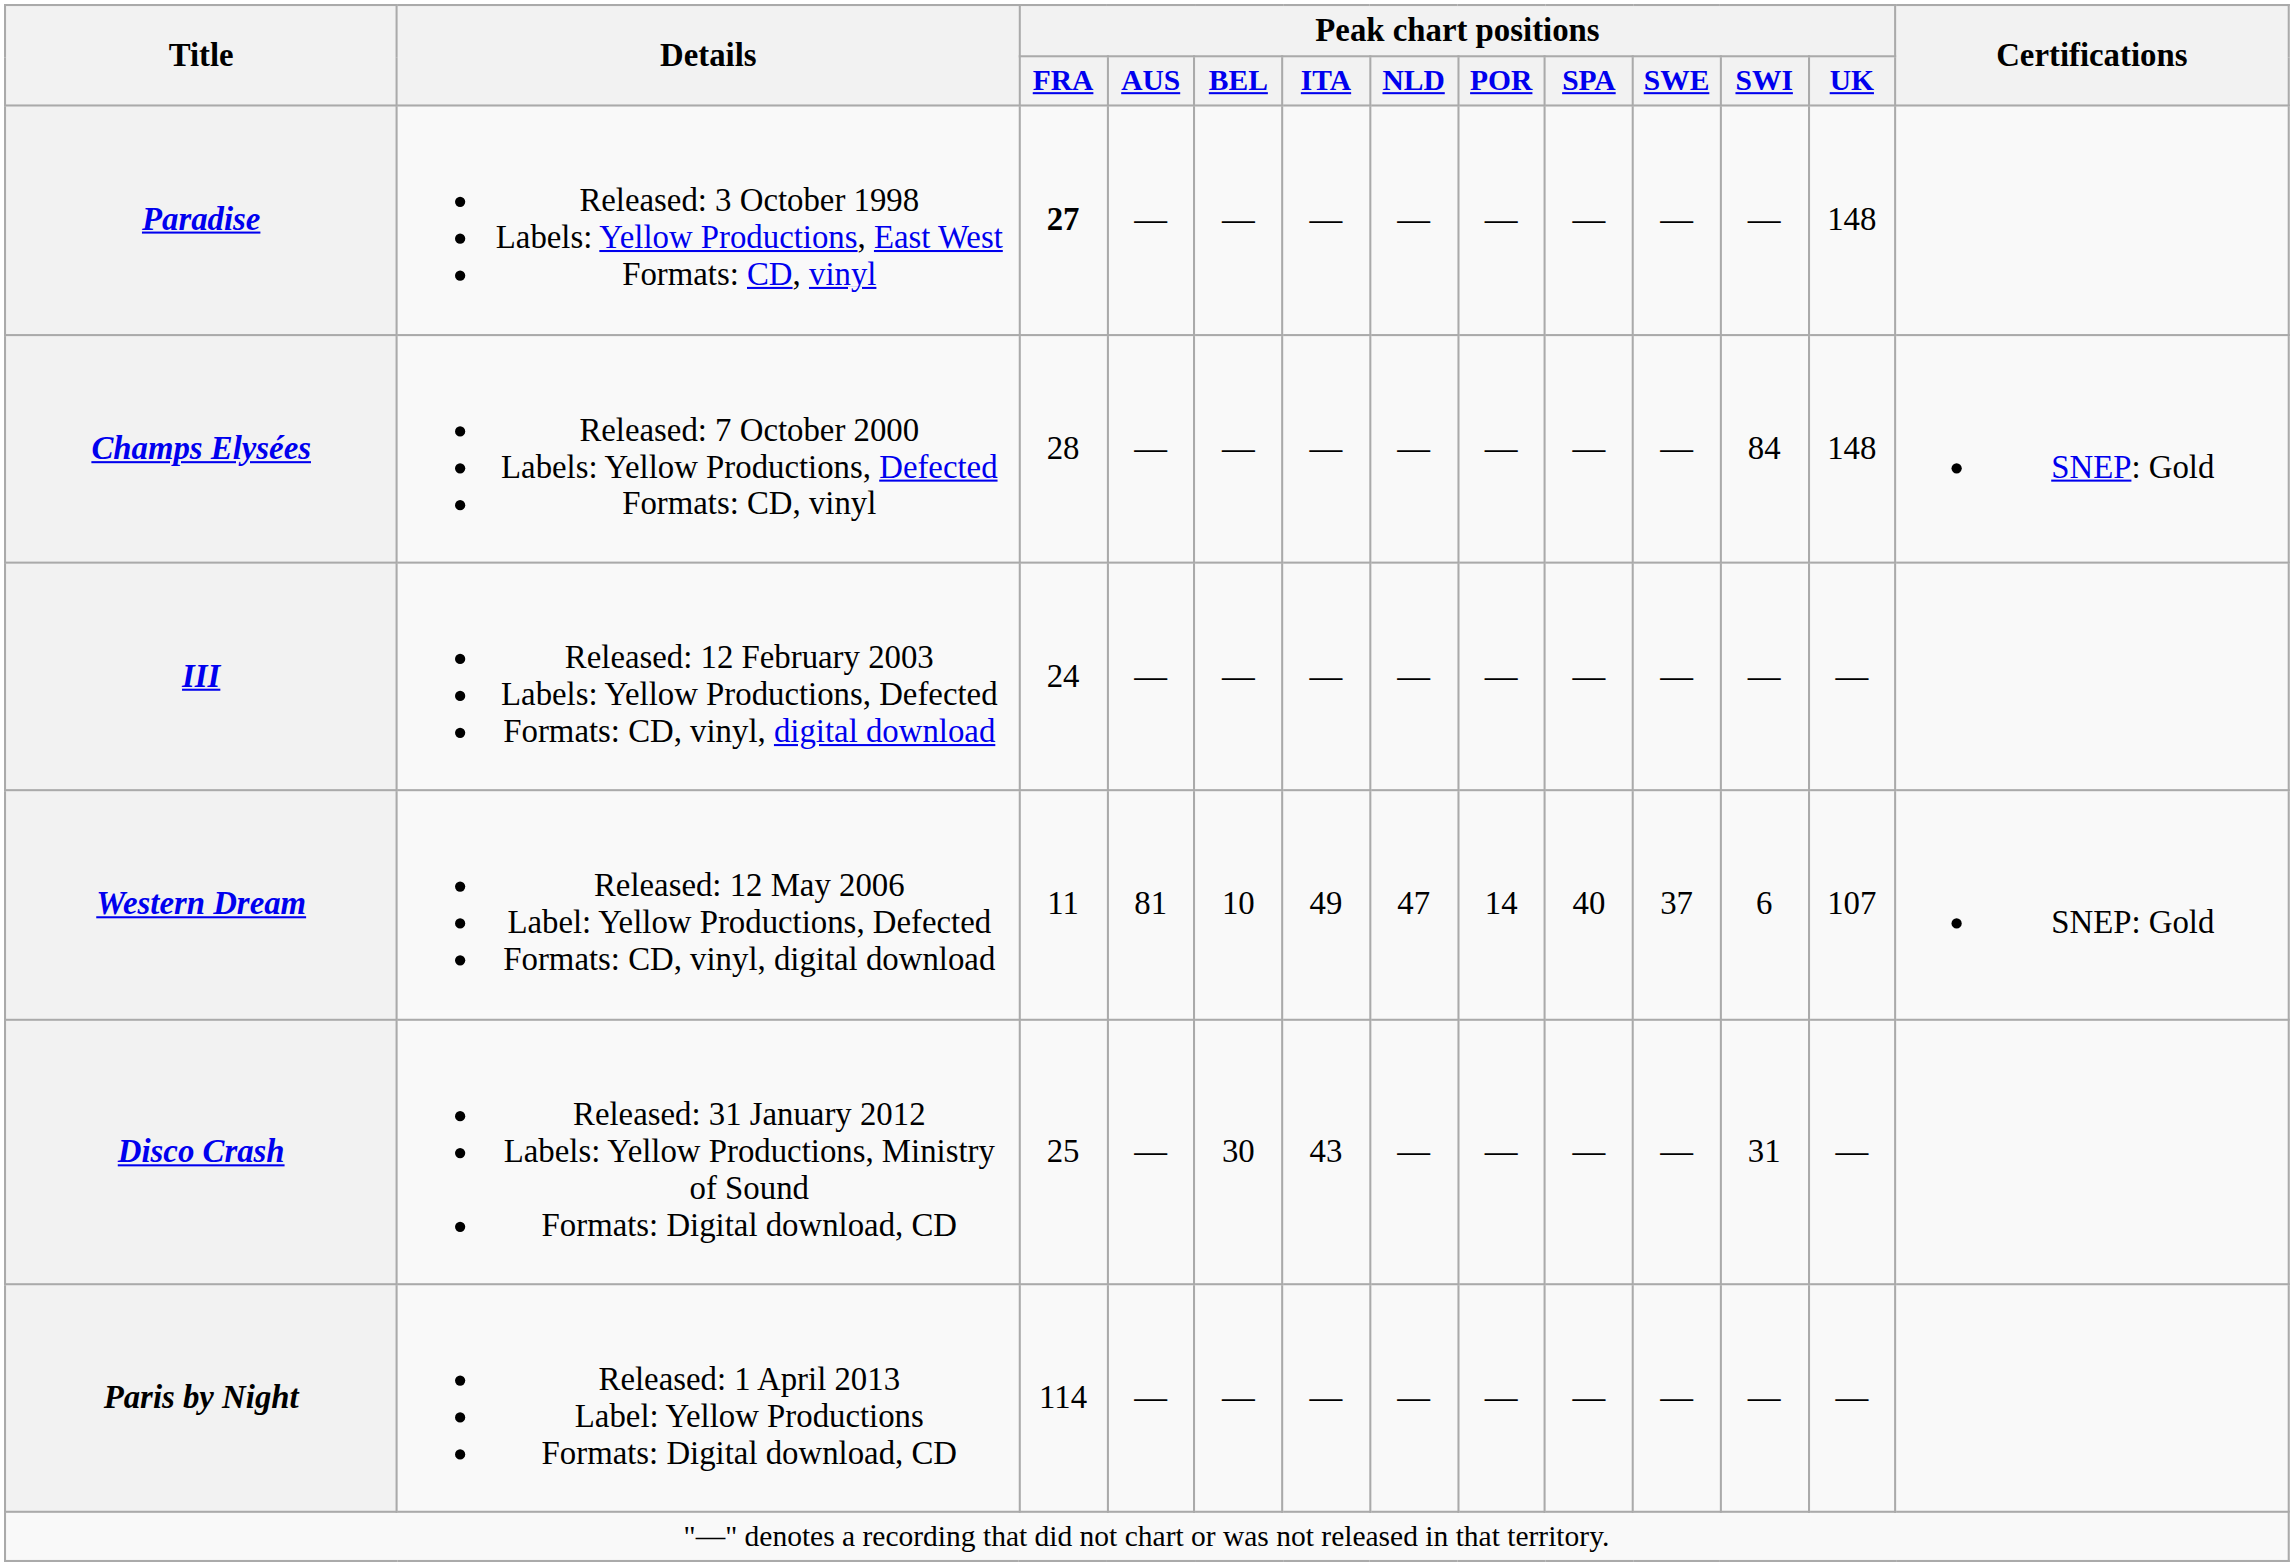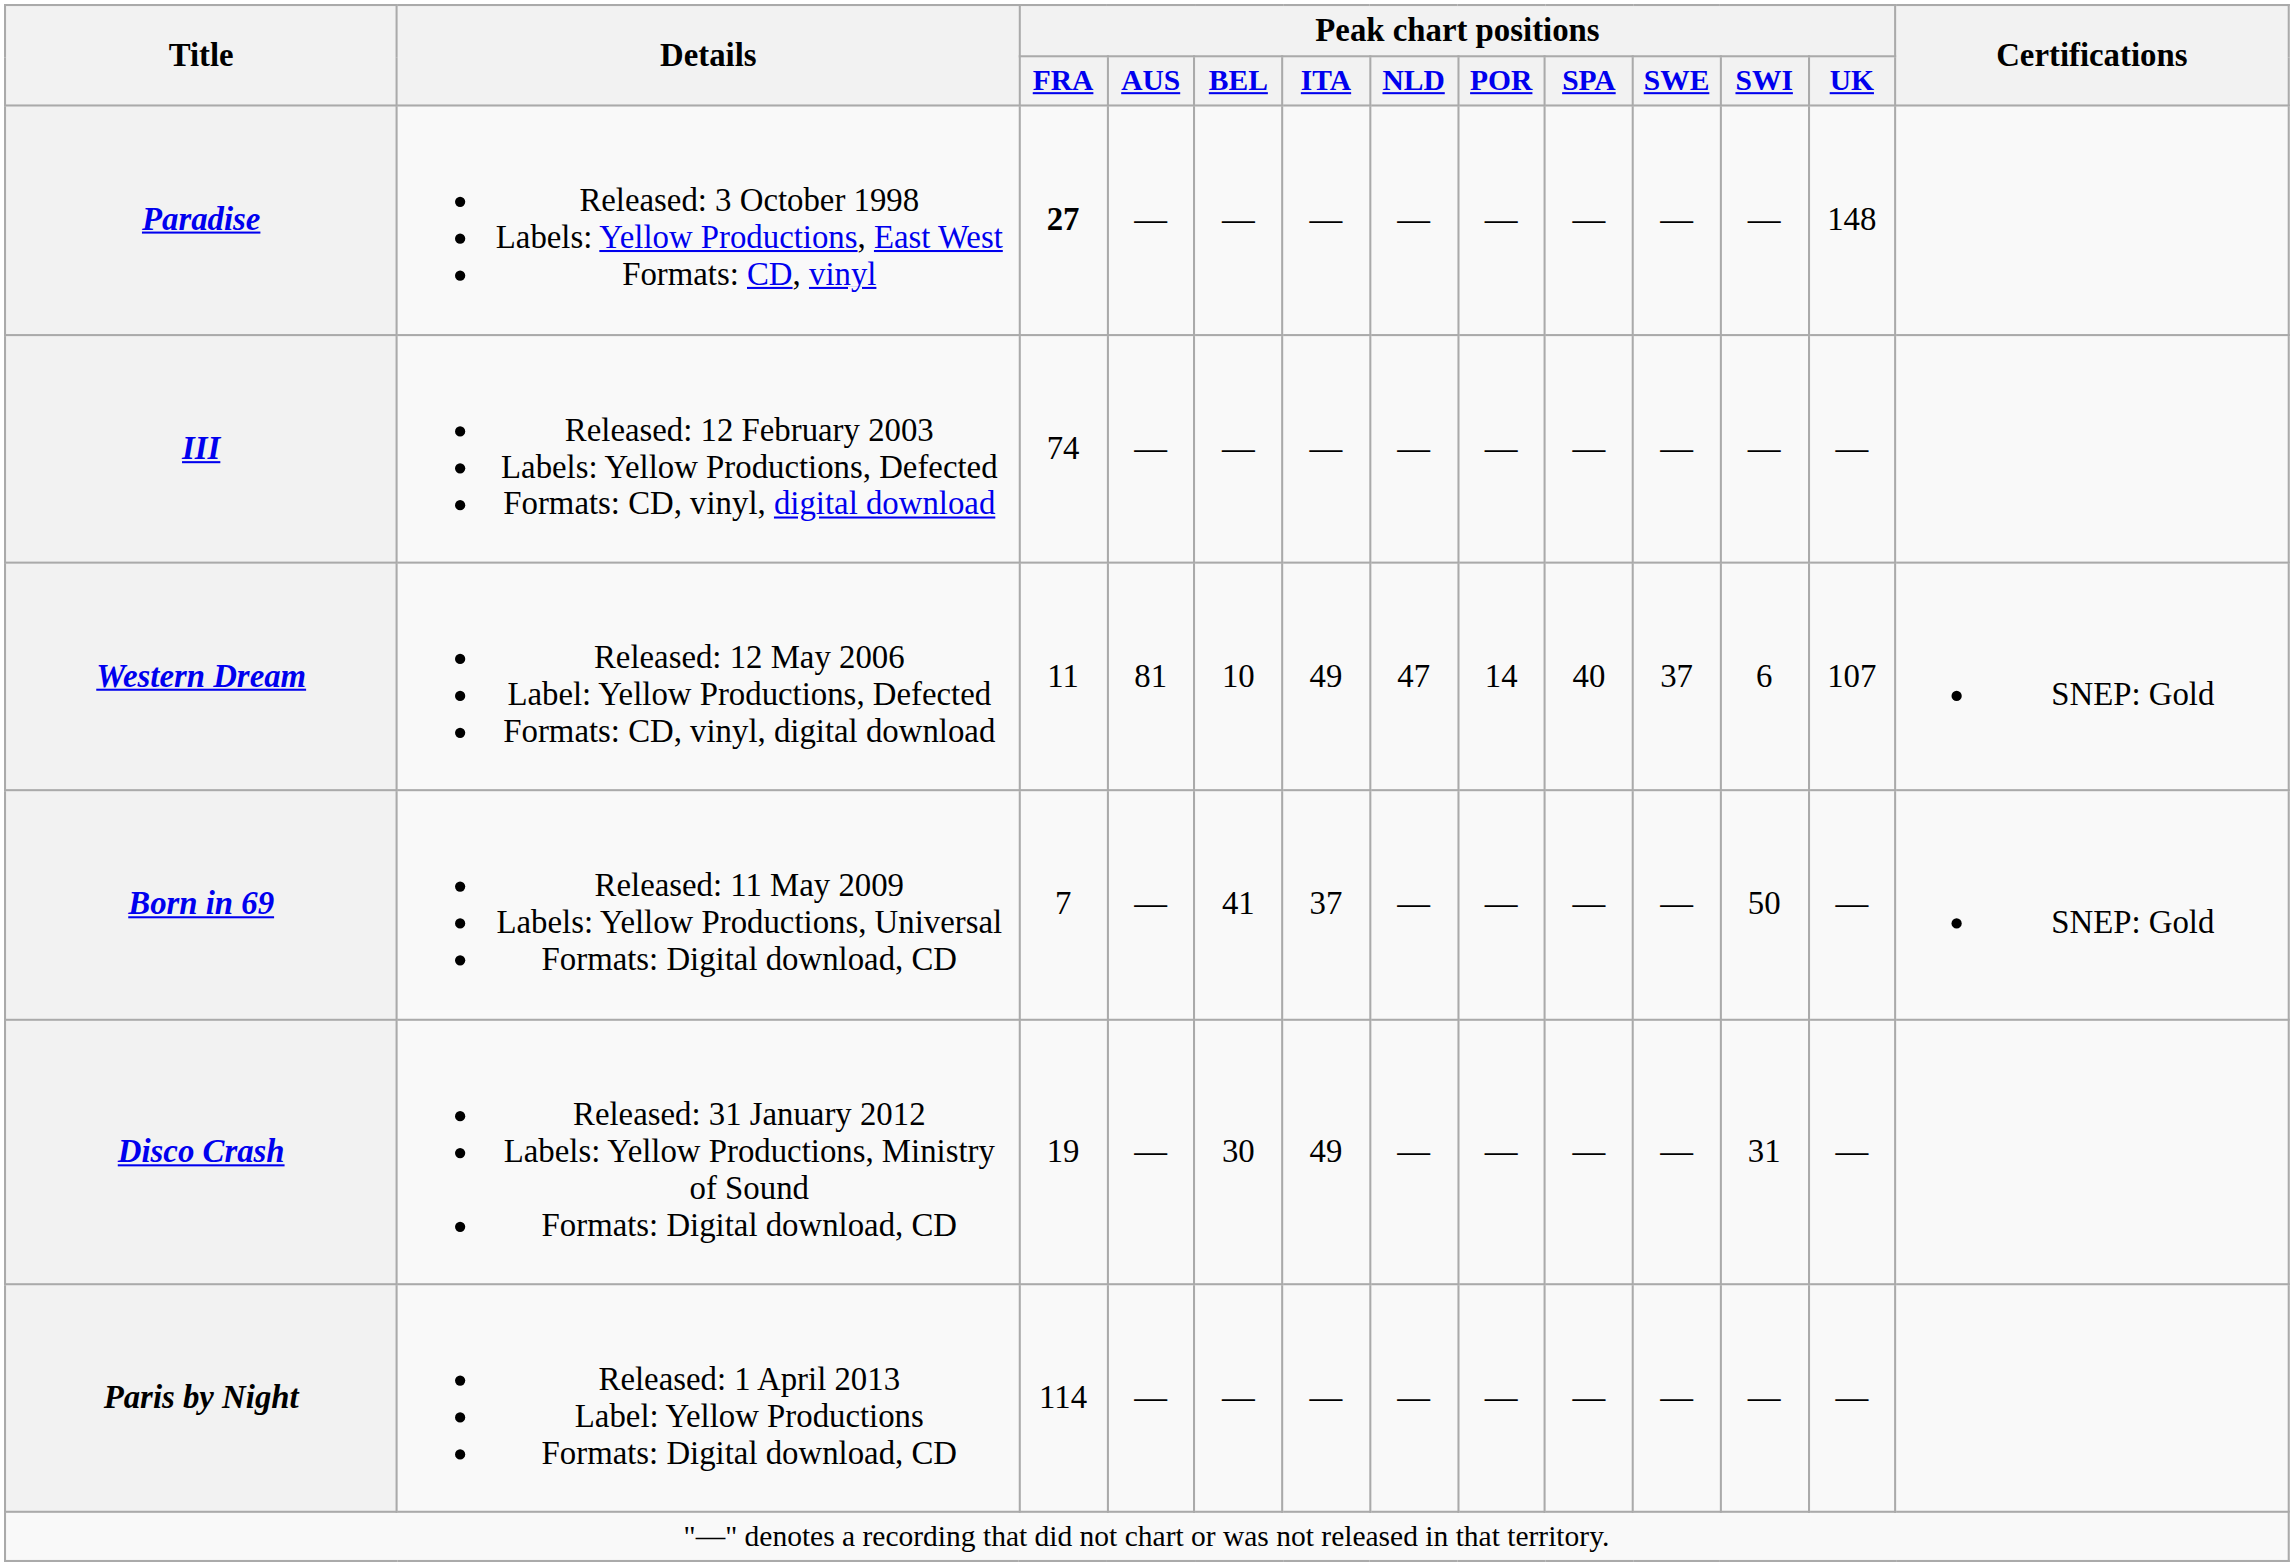 <table class="wikitable plainrowheaders" style="text-align:center;">
 <tr>
 <th scope="col" rowspan="2" style="width:11.5em;">Title</th>
 <th scope="col" rowspan="2" style="width:18.5em;">Details</th>
 <th scope="col" colspan="10">Peak chart positions</th>
 <th scope="col" rowspan="2" style="width:11.5em;">Certifications</th>
 </tr>
 <tr>
 <th scope="col" style="width:2.5em;font-size:90%;"><a href='#'>FRA</a><br></th>
 <th scope="col" style="width:2.5em;font-size:90%;"><a href='#'>AUS</a><br></th>
 <th scope="col" style="width:2.5em;font-size:90%;"><a href='#'>BEL</a><br></th>
 <th scope="col" style="width:2.5em;font-size:90%;"><a href='#'>ITA</a><br></th>
 <th scope="col" style="width:2.5em;font-size:90%;"><a href='#'>NLD</a><br></th>
 <th scope="col" style="width:2.5em;font-size:90%;"><a href='#'>POR</a><br></th>
 <th scope="col" style="width:2.5em;font-size:90%;"><a href='#'>SPA</a><br></th>
 <th scope="col" style="width:2.5em;font-size:90%;"><a href='#'>SWE</a><br></th>
 <th scope="col" style="width:2.5em;font-size:90%;"><a href='#'>SWI</a><br></th>
 <th scope="col" style="width:2.5em;font-size:90%;"><a href='#'>UK</a><br></th>
 </tr>
 <tr>
 <th scope="row"><em><a href='#'>Paradise</a></em></th>
 <td><br><ul><li>Released: 3 October 1998</li><li>Labels: <a href='#'>Yellow Productions</a>, <a href='#'>East West</a></li><li>Formats: <a href='#'>CD</a>, <a href='#'>vinyl</a></li></ul></td>
 <td><strong>27</strong></td>
 <td>—</td>
 <td>—</td>
 <td>—</td>
 <td>—</td>
 <td>—</td>
 <td>—</td>
 <td>—</td>
 <td>—</td>
 <td>148</td>
 <td></td>
 </tr>
 <tr>
-<th scope="row"><em><a href='#'>Champs Elysées</a></em></th>
-<td><br><ul><li>Released: 7 October 2000</li><li>Labels: Yellow Productions, <a href='#'>Defected</a></li><li>Formats: CD, vinyl</li></ul></td>
-<td>28</td>
-<td>—</td>
-<td>—</td>
-<td>—</td>
-<td>—</td>
-<td>—</td>
-<td>—</td>
-<td>—</td>
-<td>84</td>
-<td>148</td>
-<td><br><ul><li><a href='#'>SNEP</a>: Gold</li></ul></td>
-</tr>
-<tr>
 <th scope="row"><em><a href='#'>III</a></em></th>
 <td><br><ul><li>Released: 12 February 2003</li><li>Labels: Yellow Productions, Defected</li><li>Formats: CD, vinyl, <a href='#'>digital download</a></li></ul></td>
-<td>24</td>
+<td>74</td>
 <td>—</td>
 <td>—</td>
 <td>—</td>
 <td>—</td>
 <td>—</td>
 <td>—</td>
 <td>—</td>
 <td>—</td>
 <td>—</td>
 <td></td>
 </tr>
 <tr>
 <th scope="row"><em><a href='#'>Western Dream</a></em></th>
 <td><br><ul><li>Released: 12 May 2006</li><li>Label: Yellow Productions, Defected</li><li>Formats: CD, vinyl, digital download</li></ul></td>
 <td>11</td>
 <td>81</td>
 <td>10</td>
 <td>49</td>
 <td>47</td>
 <td>14</td>
 <td>40</td>
 <td>37</td>
 <td>6</td>
 <td>107</td>
 <td><br><ul><li>SNEP: Gold</li></ul></td>
 </tr>
 <tr>
+<th scope="row"><em><a href='#'>Born in 69</a></em></th>
+<td><br><ul><li>Released: 11 May 2009</li><li>Labels: Yellow Productions, Universal</li><li>Formats: Digital download, CD</li></ul></td>
+<td>7</td>
+<td>—</td>
+<td>41</td>
+<td>37</td>
+<td>—</td>
+<td>—</td>
+<td>—</td>
+<td>—</td>
+<td>50</td>
+<td>—</td>
+<td><br><ul><li>SNEP: Gold</li></ul></td>
+</tr>
+<tr>
 <th scope="row"><em><a href='#'>Disco Crash</a></em></th>
 <td><br><ul><li>Released: 31 January 2012</li><li>Labels: Yellow Productions, Ministry of Sound</li><li>Formats: Digital download, CD</li></ul></td>
-<td>25</td>
+<td>19</td>
 <td>—</td>
 <td>30</td>
-<td>43</td>
+<td>49</td>
 <td>—</td>
 <td>—</td>
 <td>—</td>
 <td>—</td>
 <td>31</td>
 <td>—</td>
 <td></td>
 </tr>
 <tr>
 <th scope="row"><em>Paris by Night</em></th>
 <td><br><ul><li>Released: 1 April 2013</li><li>Label: Yellow Productions</li><li>Formats: Digital download, CD</li></ul></td>
 <td>114</td>
 <td>—</td>
 <td>—</td>
 <td>—</td>
 <td>—</td>
 <td>—</td>
 <td>—</td>
 <td>—</td>
 <td>—</td>
 <td>—</td>
 <td></td>
 </tr>
 <tr>
 <td colspan="13" style="font-size:90%">"—" denotes a recording that did not chart or was not released in that territory.</td>
 </tr>
 </table>
